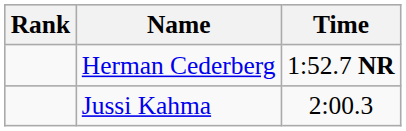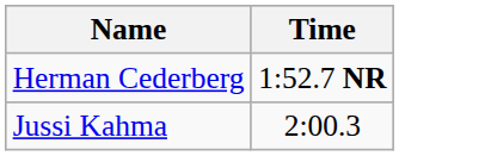 <table class="wikitable" style="text-align:center">
 <tr>
-<th>Rank</th>
 <th>Name</th>
 <th>Time</th>
 </tr>
 <tr>
-<td></td>
 <td align=left><a href='#'>Herman Cederberg</a></td>
 <td>1:52.7 <strong>NR</strong></td>
 </tr>
 <tr>
-<td></td>
 <td align=left><a href='#'>Jussi Kahma</a></td>
 <td>2:00.3</td>
 </tr>
 </table>
